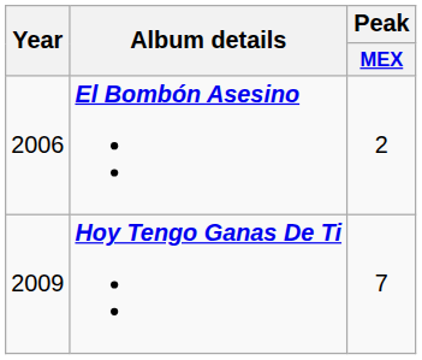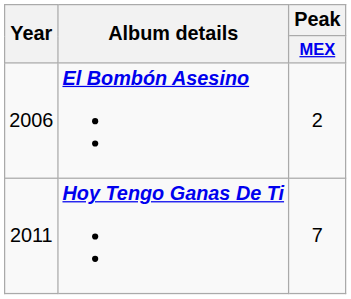 <table class="wikitable" style="text-align: center;">
 <tr>
 <th rowspan="2">Year</th>
 <th rowspan="2">Album details</th>
 <th>Peak</th>
 </tr>
 <tr style="font-size: smaller;">
 <th style="width:40px;"><a href='#'>MEX</a></th>
 </tr>
 <tr>
 <td>2006</td>
 <td style="text-align:left;"><strong><em><a href='#'>El Bombón Asesino</a></em></strong><br><ul><li></li><li></li></ul></td>
 <td>2</td>
 </tr>
 <tr>
-<td>2009</td>
+<td>2011</td>
 <td style="text-align:left;"><strong><em><a href='#'>Hoy Tengo Ganas De Ti</a></em></strong><br><ul><li></li><li></li></ul></td>
 <td>7</td>
 </tr>
 </table>
